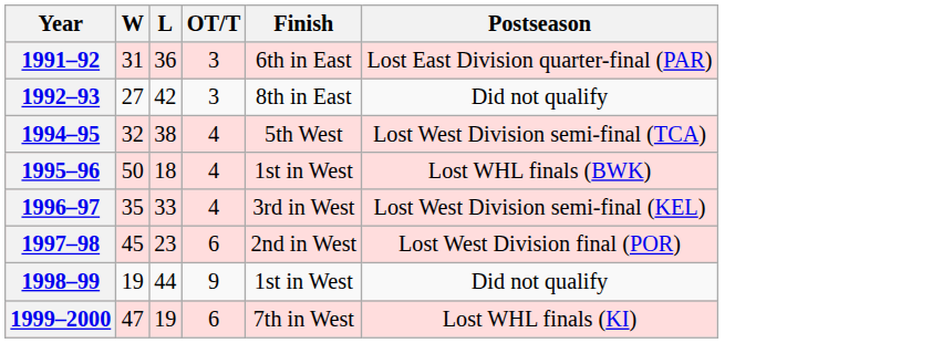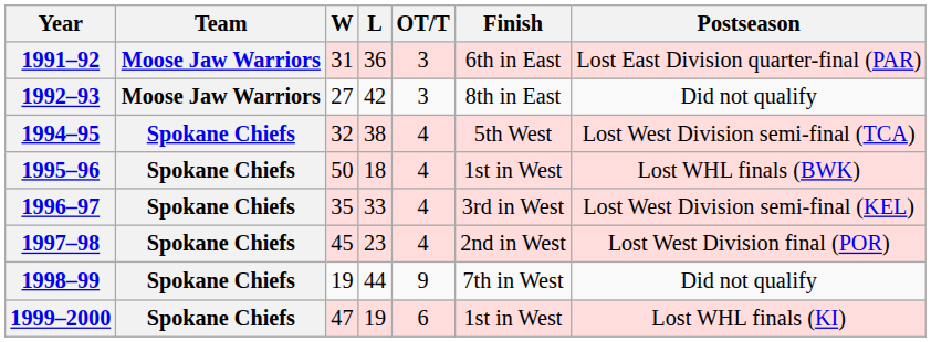 <table class="wikitable" style="font-size: 95%; text-align:center;">
 <tr>
 <th>Year</th>
+<th>Team</th>
 <th>W</th>
 <th>L</th>
 <th>OT/T</th>
 <th>Finish</th>
 <th>Postseason</th>
 </tr>
 <tr style="background:#fdd;">
 <th><a href='#'>1991–92</a></th>
+<th><a href='#'>Moose Jaw Warriors</a></th>
 <td>31</td>
 <td>36</td>
 <td>3</td>
 <td>6th in East</td>
 <td>Lost East Division quarter-final (<a href='#'>PAR</a>)</td>
 </tr>
 <tr>
 <th><a href='#'>1992–93</a></th>
+<th>Moose Jaw Warriors</th>
 <td>27</td>
 <td>42</td>
 <td>3</td>
 <td>8th in East</td>
 <td>Did not qualify</td>
 </tr>
 <tr style="background:#fdd;">
 <th><a href='#'>1994–95</a></th>
+<th><a href='#'>Spokane Chiefs</a></th>
 <td>32</td>
 <td>38</td>
 <td>4</td>
 <td>5th West</td>
 <td>Lost West Division semi-final (<a href='#'>TCA</a>)</td>
 </tr>
 <tr style="background:#fdd;">
 <th><a href='#'>1995–96</a></th>
+<th>Spokane Chiefs</th>
 <td>50</td>
 <td>18</td>
 <td>4</td>
 <td>1st in West</td>
 <td>Lost WHL finals (<a href='#'>BWK</a>)</td>
 </tr>
 <tr style="background:#fdd;">
 <th><a href='#'>1996–97</a></th>
+<th>Spokane Chiefs</th>
 <td>35</td>
 <td>33</td>
 <td>4</td>
 <td>3rd in West</td>
 <td>Lost West Division semi-final (<a href='#'>KEL</a>)</td>
 </tr>
 <tr style="background:#fdd;">
 <th><a href='#'>1997–98</a></th>
+<th>Spokane Chiefs</th>
 <td>45</td>
 <td>23</td>
-<td>6</td>
+<td>4</td>
 <td>2nd in West</td>
 <td>Lost West Division final (<a href='#'>POR</a>)</td>
 </tr>
 <tr>
 <th><a href='#'>1998–99</a></th>
+<th>Spokane Chiefs</th>
 <td>19</td>
 <td>44</td>
 <td>9</td>
-<td>1st in West</td>
+<td>7th in West</td>
 <td>Did not qualify</td>
 </tr>
 <tr style="background:#fdd;">
 <th><a href='#'>1999–2000</a></th>
+<th>Spokane Chiefs</th>
 <td>47</td>
 <td>19</td>
 <td>6</td>
-<td>7th in West</td>
+<td>1st in West</td>
 <td>Lost WHL finals (<a href='#'>KI</a>)</td>
 </tr>
 </table>
